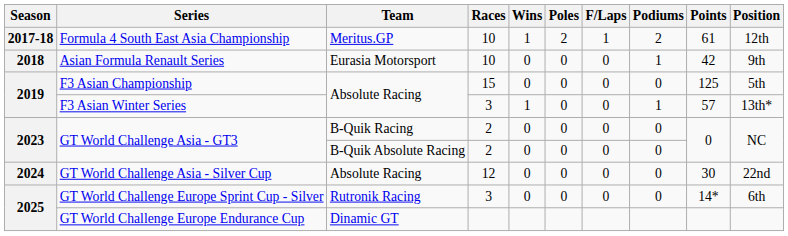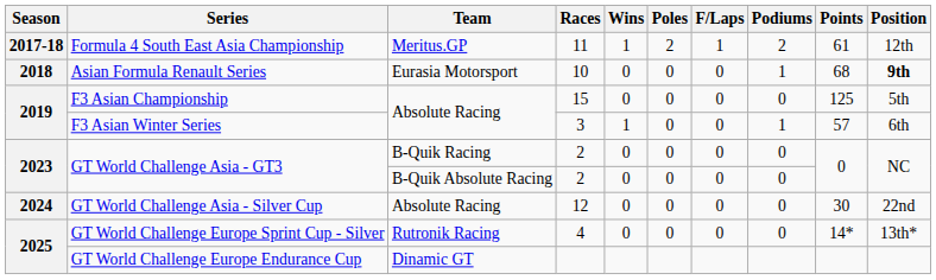 <table class="wikitable" style="font-size: 90%; text-align:center">
 <tr>
 <th>Season</th>
 <th>Series</th>
 <th>Team</th>
 <th>Races</th>
 <th>Wins</th>
 <th>Poles</th>
 <th>F/Laps</th>
 <th>Podiums</th>
 <th>Points</th>
 <th>Position</th>
 </tr>
 <tr>
 <th>2017-18</th>
 <td align="left"><a href='#'>Formula 4 South East Asia Championship</a></td>
 <td align="left"><a href='#'>Meritus.GP</a></td>
-<td>10</td>
+<td>11</td>
 <td>1</td>
 <td>2</td>
 <td>1</td>
 <td>2</td>
 <td>61</td>
 <td>12th</td>
 </tr>
 <tr>
 <th>2018</th>
 <td align="left"><a href='#'>Asian Formula Renault Series</a></td>
 <td align="left">Eurasia Motorsport</td>
 <td>10</td>
 <td>0</td>
 <td>0</td>
 <td>0</td>
 <td>1</td>
-<td>42</td>
-<td>9th</td>
+<td>68</td>
+<td><strong>9th</strong></td>
 </tr>
 <tr>
 <th rowspan="2">2019</th>
 <td align="left"><a href='#'>F3 Asian Championship</a></td>
 <td align="left" rowspan="2">Absolute Racing</td>
 <td>15</td>
 <td>0</td>
 <td>0</td>
 <td>0</td>
 <td>0</td>
 <td>125</td>
 <td>5th</td>
 </tr>
 <tr>
 <td align="left"><a href='#'>F3 Asian Winter Series</a></td>
 <td>3</td>
 <td>1</td>
 <td>0</td>
 <td>0</td>
 <td>1</td>
 <td>57</td>
-<td>13th*</td>
+<td>6th</td>
 </tr>
 <tr>
 <th rowspan="2">2023</th>
 <td rowspan="2" align="left"><a href='#'>GT World Challenge Asia - GT3</a></td>
 <td align="left">B-Quik Racing</td>
 <td>2</td>
 <td>0</td>
 <td>0</td>
 <td>0</td>
 <td>0</td>
 <td rowspan="2">0</td>
 <td rowspan="2">NC</td>
 </tr>
 <tr>
 <td align="left">B-Quik Absolute Racing</td>
 <td>2</td>
 <td>0</td>
 <td>0</td>
 <td>0</td>
 <td>0</td>
 </tr>
 <tr>
 <th>2024</th>
 <td align="left"><a href='#'>GT World Challenge Asia - Silver Cup</a></td>
 <td align="left">Absolute Racing</td>
 <td>12</td>
 <td>0</td>
 <td>0</td>
 <td>0</td>
 <td>0</td>
 <td>30</td>
 <td>22nd</td>
 </tr>
 <tr>
 <th rowspan="2">2025</th>
 <td align="left"><a href='#'>GT World Challenge Europe Sprint Cup - Silver</a></td>
 <td align="left"><a href='#'>Rutronik Racing</a></td>
-<td>3</td>
+<td>4</td>
 <td>0</td>
 <td>0</td>
 <td>0</td>
 <td>0</td>
 <td>14*</td>
-<td>6th</td>
+<td>13th*</td>
 </tr>
 <tr>
 <td align="left"><a href='#'>GT World Challenge Europe Endurance Cup</a></td>
 <td align="left"><a href='#'>Dinamic GT</a></td>
 <td></td>
 <td></td>
 <td></td>
 <td></td>
 <td></td>
 <td></td>
 <td></td>
 </tr>
 </table>
